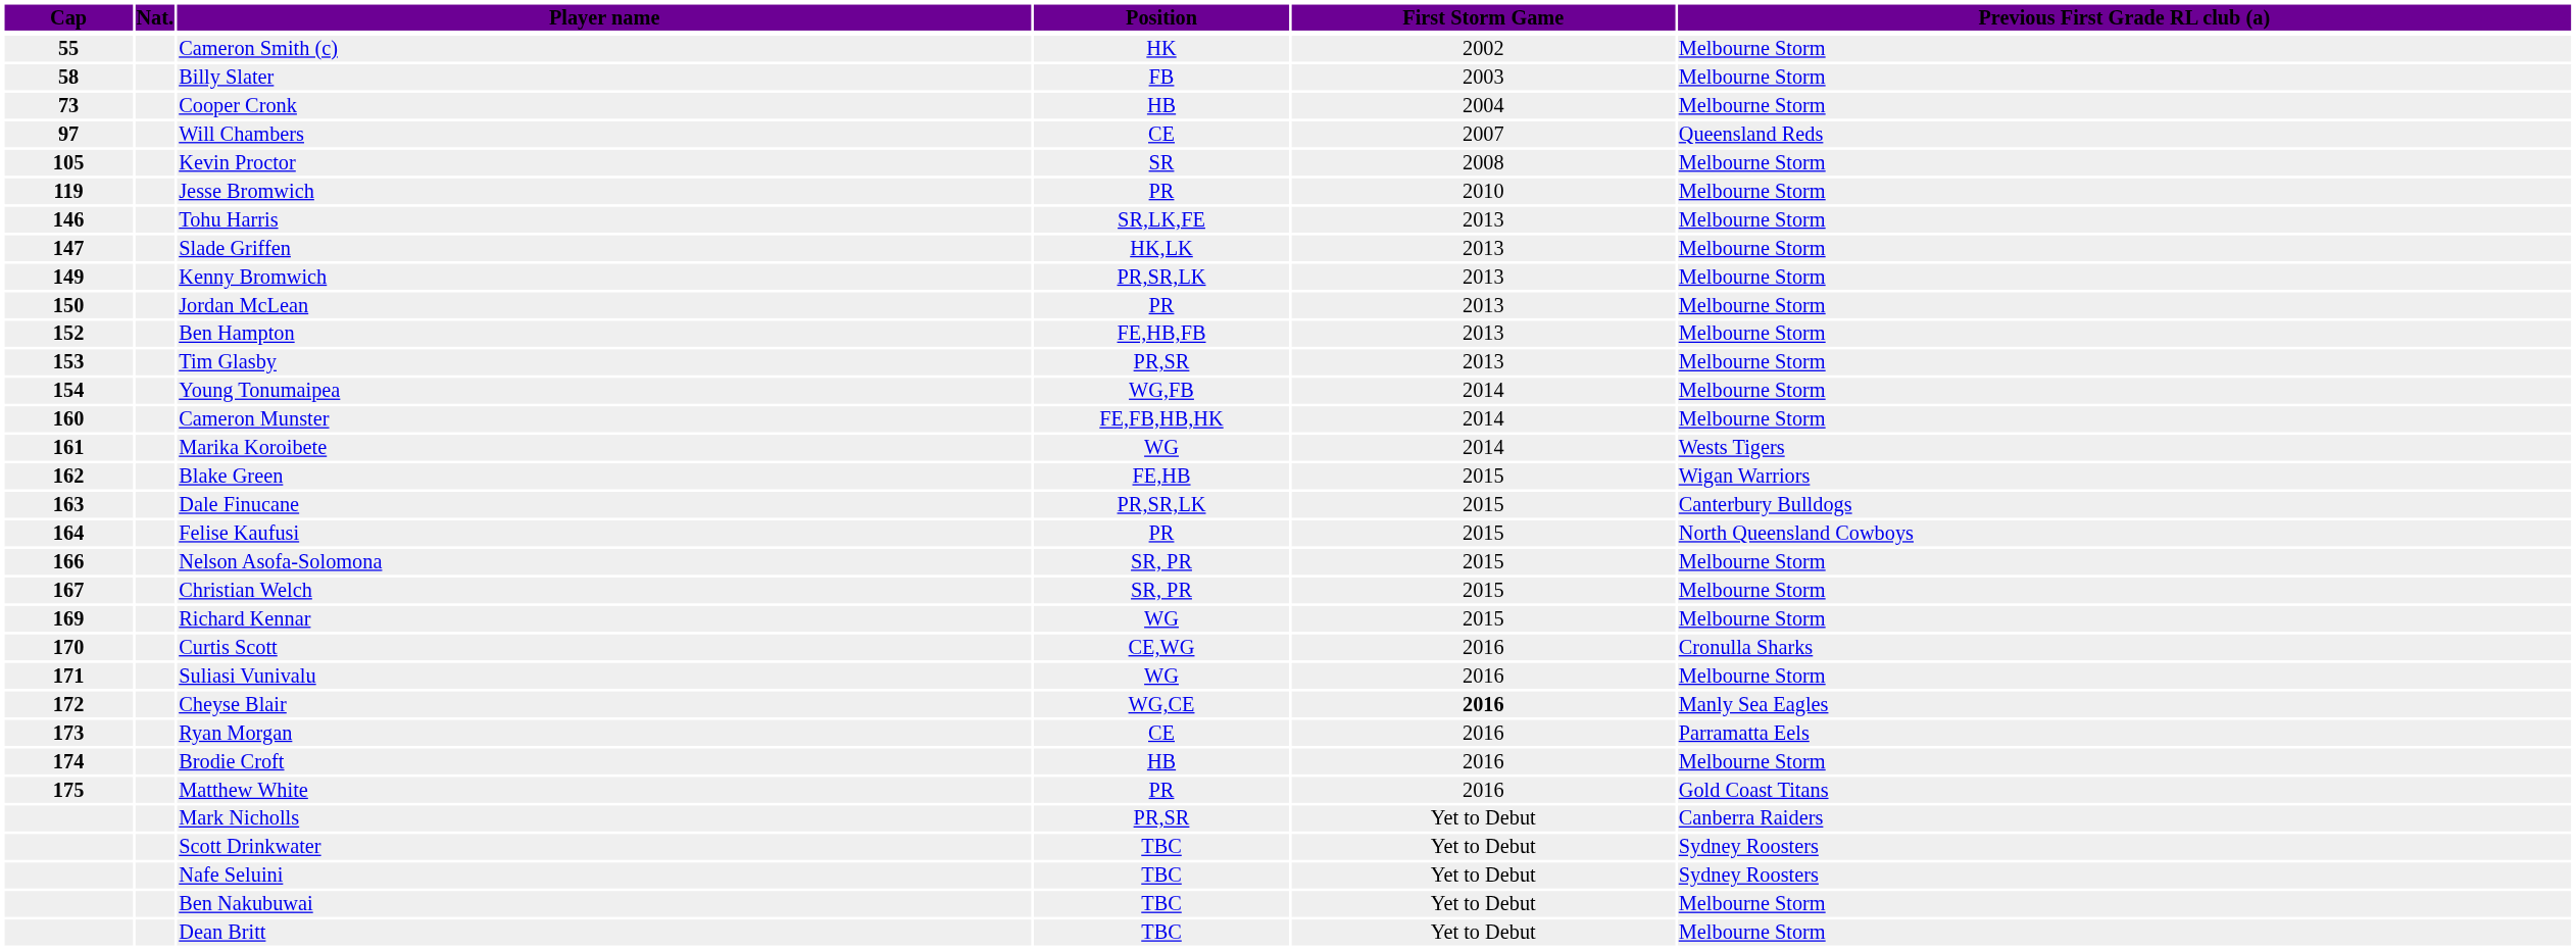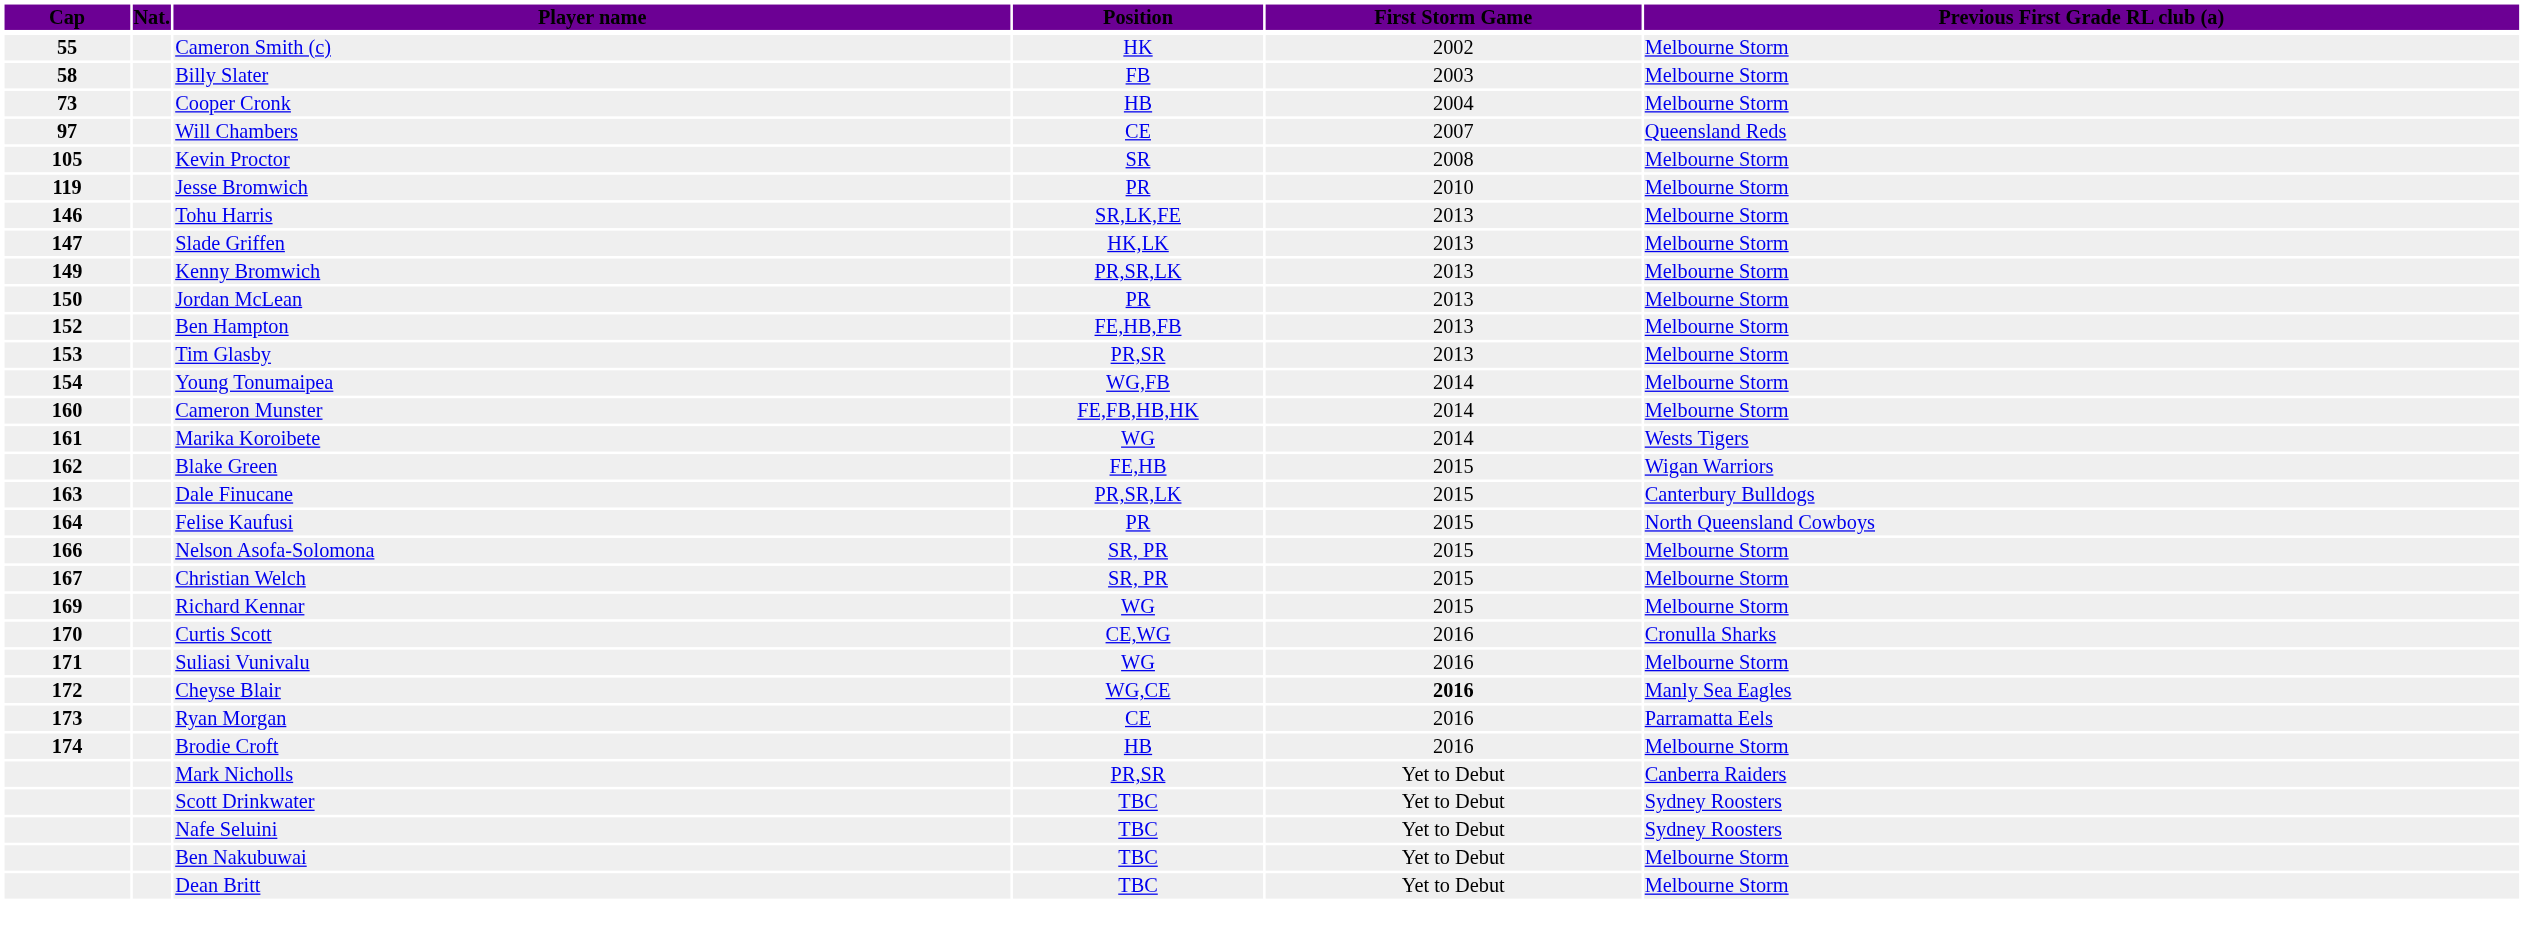 <table width=100%>
 <tr bgcolor=#6C0094>
 <th width=5%>Cap</th>
 <th width=1%>Nat.</th>
 <th !width=30%>Player name</th>
 <th width=10%>Position</th>
 <th width=15%>First Storm Game</th>
 <th width=35%>Previous First Grade RL club (a)</th>
 </tr>
 <tr>
 </tr>
 <tr bgcolor=#EFEFEF>
 <td align=center><strong>55</strong></td>
 <td align=center></td>
 <td><a href='#'>Cameron Smith (c)</a></td>
 <td align=center><a href='#'>HK</a></td>
 <td align=center>2002</td>
 <td> <a href='#'>Melbourne Storm</a></td>
 </tr>
 <tr bgcolor=#EFEFEF>
 <td align=center><strong>58</strong></td>
 <td align=center></td>
 <td><a href='#'>Billy Slater</a></td>
 <td align=center><a href='#'>FB</a></td>
 <td align=center>2003</td>
 <td> <a href='#'>Melbourne Storm</a></td>
 </tr>
 <tr bgcolor=#EFEFEF>
 <td align=center><strong>73</strong></td>
 <td align=center></td>
 <td><a href='#'>Cooper Cronk</a></td>
 <td align=center><a href='#'>HB</a></td>
 <td align=center>2004</td>
 <td> <a href='#'>Melbourne Storm</a></td>
 </tr>
 <tr bgcolor=#EFEFEF>
 <td align=center><strong>97</strong></td>
 <td align=center></td>
 <td><a href='#'>Will Chambers</a></td>
 <td align=center><a href='#'>CE</a></td>
 <td align=center>2007</td>
 <td> <a href='#'>Queensland Reds</a></td>
 </tr>
 <tr bgcolor=#EFEFEF>
 <td align=center><strong>105</strong></td>
 <td align=center></td>
 <td><a href='#'>Kevin Proctor</a></td>
 <td align=center><a href='#'>SR</a></td>
 <td align=center>2008</td>
 <td> <a href='#'>Melbourne Storm</a></td>
 </tr>
 <tr bgcolor=#EFEFEF>
 <td align=center><strong>119</strong></td>
 <td align=center></td>
 <td><a href='#'>Jesse Bromwich</a></td>
 <td align=center><a href='#'>PR</a></td>
 <td align=center>2010</td>
 <td> <a href='#'>Melbourne Storm</a></td>
 </tr>
 <tr bgcolor=#EFEFEF>
 <td align=center><strong>146</strong></td>
 <td align=center></td>
 <td><a href='#'>Tohu Harris</a></td>
 <td align=center><a href='#'>SR,LK,FE</a></td>
 <td align=center>2013</td>
 <td> <a href='#'>Melbourne Storm</a></td>
 </tr>
 <tr bgcolor=#EFEFEF>
 <td align=center><strong>147</strong></td>
 <td align=center></td>
 <td><a href='#'>Slade Griffen</a></td>
 <td align=center><a href='#'>HK,LK</a></td>
 <td align=center>2013</td>
 <td> <a href='#'>Melbourne Storm</a></td>
 </tr>
 <tr bgcolor=#EFEFEF>
 <td align=center><strong>149</strong></td>
 <td align=center></td>
 <td><a href='#'>Kenny Bromwich</a></td>
 <td align=center><a href='#'>PR,SR,LK</a></td>
 <td align=center>2013</td>
 <td> <a href='#'>Melbourne Storm</a></td>
 </tr>
 <tr bgcolor=#EFEFEF>
 <td align=center><strong>150</strong></td>
 <td align=center></td>
 <td><a href='#'>Jordan McLean</a></td>
 <td align=center><a href='#'>PR</a></td>
 <td align=center>2013</td>
 <td> <a href='#'>Melbourne Storm</a></td>
 </tr>
 <tr bgcolor=#EFEFEF>
 <td align=center><strong>152</strong></td>
 <td align=center></td>
 <td><a href='#'>Ben Hampton</a></td>
 <td align=center><a href='#'>FE,HB,FB</a></td>
 <td align=center>2013</td>
 <td> <a href='#'>Melbourne Storm</a></td>
 </tr>
 <tr bgcolor=#EFEFEF>
 <td align=center><strong>153</strong></td>
 <td align=center></td>
 <td><a href='#'>Tim Glasby</a></td>
 <td align=center><a href='#'>PR,SR</a></td>
 <td align=center>2013</td>
 <td> <a href='#'>Melbourne Storm</a></td>
 </tr>
 <tr bgcolor=#EFEFEF>
 <td align=center><strong>154</strong></td>
 <td align=center></td>
 <td><a href='#'>Young Tonumaipea</a></td>
 <td align=center><a href='#'>WG,FB</a></td>
 <td align=center>2014</td>
 <td> <a href='#'>Melbourne Storm</a></td>
 </tr>
 <tr bgcolor=#EFEFEF>
 <td align=center><strong>160</strong></td>
 <td align=center></td>
 <td><a href='#'>Cameron Munster</a></td>
 <td align=center><a href='#'>FE,FB,HB,HK</a></td>
 <td align=center>2014</td>
 <td> <a href='#'>Melbourne Storm</a></td>
 </tr>
 <tr bgcolor=#EFEFEF>
 <td align=center><strong>161</strong></td>
 <td align=center></td>
 <td><a href='#'>Marika Koroibete</a></td>
 <td align=center><a href='#'>WG</a></td>
 <td align=center>2014</td>
 <td> <a href='#'>Wests Tigers</a></td>
 </tr>
 <tr bgcolor=#EFEFEF>
 <td align=center><strong>162</strong></td>
 <td align=center></td>
 <td><a href='#'>Blake Green</a></td>
 <td align=center><a href='#'>FE,HB</a></td>
 <td align=center>2015</td>
 <td> <a href='#'>Wigan Warriors</a></td>
 </tr>
 <tr bgcolor=#EFEFEF>
 <td align=center><strong>163</strong></td>
 <td align=center></td>
 <td><a href='#'>Dale Finucane</a></td>
 <td align=center><a href='#'>PR,SR,LK</a></td>
 <td align=center>2015</td>
 <td> <a href='#'>Canterbury Bulldogs</a></td>
 </tr>
 <tr bgcolor=#EFEFEF>
 <td align=center><strong>164</strong></td>
 <td align=center></td>
 <td><a href='#'>Felise Kaufusi</a></td>
 <td align=center><a href='#'>PR</a></td>
 <td align=center>2015</td>
 <td> <a href='#'>North Queensland Cowboys</a></td>
 </tr>
 <tr bgcolor=#EFEFEF>
 <td align=center><strong>166</strong></td>
 <td align=center></td>
 <td><a href='#'>Nelson Asofa-Solomona</a></td>
 <td align=center><a href='#'>SR, PR</a></td>
 <td align=center>2015</td>
 <td> <a href='#'>Melbourne Storm</a></td>
 </tr>
 <tr bgcolor=#EFEFEF>
 <td align=center><strong>167</strong></td>
 <td align=center></td>
 <td><a href='#'>Christian Welch</a></td>
 <td align=center><a href='#'>SR, PR</a></td>
 <td align=center>2015</td>
 <td> <a href='#'>Melbourne Storm</a></td>
 </tr>
 <tr bgcolor=#EFEFEF>
 <td align=center><strong>169</strong></td>
 <td align=center></td>
 <td><a href='#'>Richard Kennar</a></td>
 <td align=center><a href='#'>WG</a></td>
 <td align=center>2015</td>
 <td> <a href='#'>Melbourne Storm</a></td>
 </tr>
 <tr bgcolor=#EFEFEF>
 <td align=center><strong>170</strong></td>
 <td align=center></td>
 <td><a href='#'>Curtis Scott</a></td>
 <td align=center><a href='#'>CE,WG</a></td>
 <td align=center>2016</td>
 <td> <a href='#'>Cronulla Sharks</a></td>
 </tr>
 <tr bgcolor=#EFEFEF>
 <td align=center><strong>171</strong></td>
 <td align=center></td>
 <td><a href='#'>Suliasi Vunivalu</a></td>
 <td align=center><a href='#'>WG</a></td>
 <td align=center>2016</td>
 <td> <a href='#'>Melbourne Storm</a></td>
 </tr>
 <tr bgcolor=#EFEFEF>
 <td align=center><strong>172</strong></td>
 <td align=center></td>
 <td><a href='#'>Cheyse Blair</a></td>
 <td align=center><a href='#'>WG,CE</a></td>
 <td align=center><strong>2016</strong></td>
 <td> <a href='#'>Manly Sea Eagles</a></td>
 </tr>
 <tr bgcolor=#EFEFEF>
 <td align=center><strong>173</strong></td>
 <td align=center></td>
 <td><a href='#'>Ryan Morgan</a></td>
 <td align=center><a href='#'>CE</a></td>
 <td align=center>2016</td>
 <td> <a href='#'>Parramatta Eels</a></td>
 </tr>
 <tr bgcolor=#EFEFEF>
 <td align=center><strong>174</strong></td>
 <td align=center></td>
 <td><a href='#'>Brodie Croft</a></td>
 <td align=center><a href='#'>HB</a></td>
 <td align=center>2016</td>
 <td> <a href='#'>Melbourne Storm</a></td>
 </tr>
 <tr bgcolor=#EFEFEF>
-<td align=center><strong>175</strong></td>
-<td align=center></td>
-<td><a href='#'>Matthew White</a></td>
-<td align=center><a href='#'>PR</a></td>
-<td align=center>2016</td>
-<td> <a href='#'>Gold Coast Titans</a></td>
-</tr>
-<tr bgcolor=#EFEFEF>
 <td align=center></td>
 <td align=center></td>
 <td><a href='#'>Mark Nicholls</a></td>
 <td align=center><a href='#'>PR,SR</a></td>
 <td align=center>Yet to Debut</td>
 <td> <a href='#'>Canberra Raiders</a></td>
 </tr>
 <tr bgcolor=#EFEFEF>
 <td align=center></td>
 <td align=center></td>
 <td><a href='#'>Scott Drinkwater</a></td>
 <td align=center><a href='#'>TBC</a></td>
 <td align=center>Yet to Debut</td>
 <td> <a href='#'>Sydney Roosters</a></td>
 </tr>
 <tr bgcolor=#EFEFEF>
 <td align=center></td>
 <td align=center></td>
 <td><a href='#'>Nafe Seluini</a></td>
 <td align=center><a href='#'>TBC</a></td>
 <td align=center>Yet to Debut</td>
 <td> <a href='#'>Sydney Roosters</a></td>
 </tr>
 <tr bgcolor=#EFEFEF>
 <td align=center></td>
 <td align=center></td>
 <td><a href='#'>Ben Nakubuwai</a></td>
 <td align=center><a href='#'>TBC</a></td>
 <td align=center>Yet to Debut</td>
 <td> <a href='#'>Melbourne Storm</a></td>
 </tr>
 <tr bgcolor=#EFEFEF>
 <td align=center></td>
 <td align=center></td>
 <td><a href='#'>Dean Britt</a></td>
 <td align=center><a href='#'>TBC</a></td>
 <td align=center>Yet to Debut</td>
 <td> <a href='#'>Melbourne Storm</a></td>
 </tr>
 </table>
